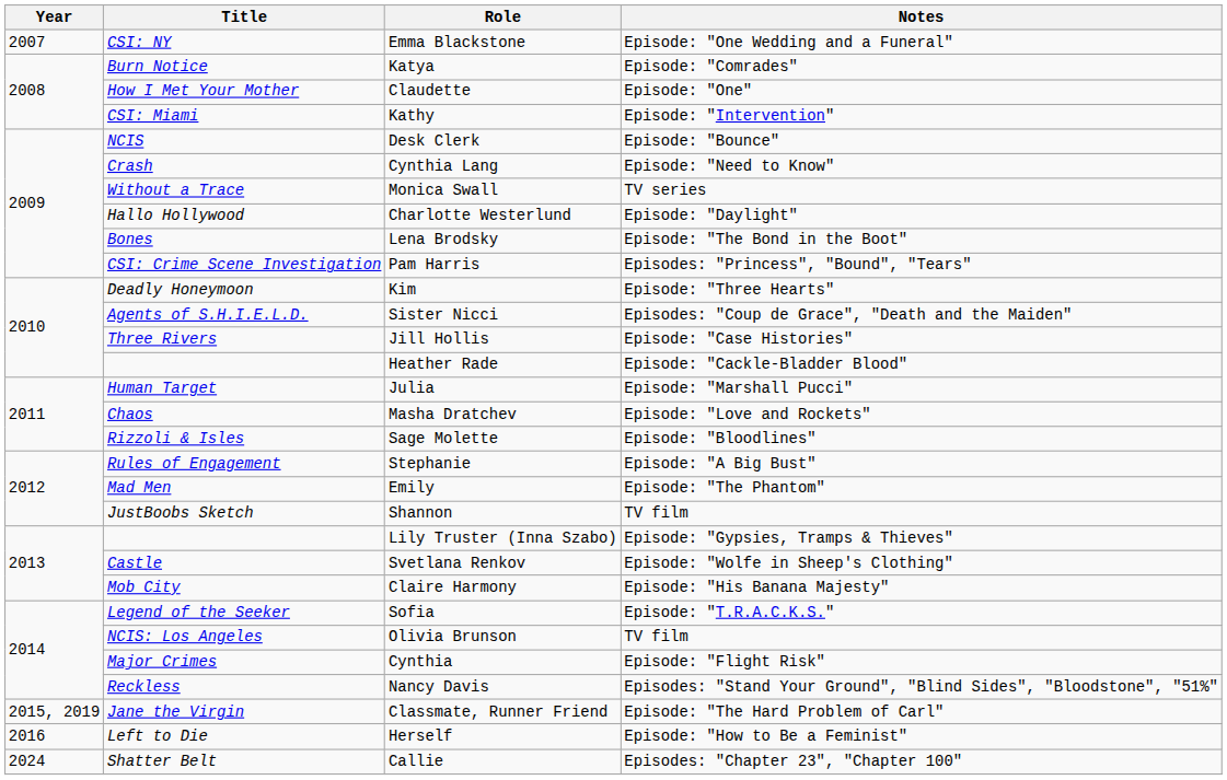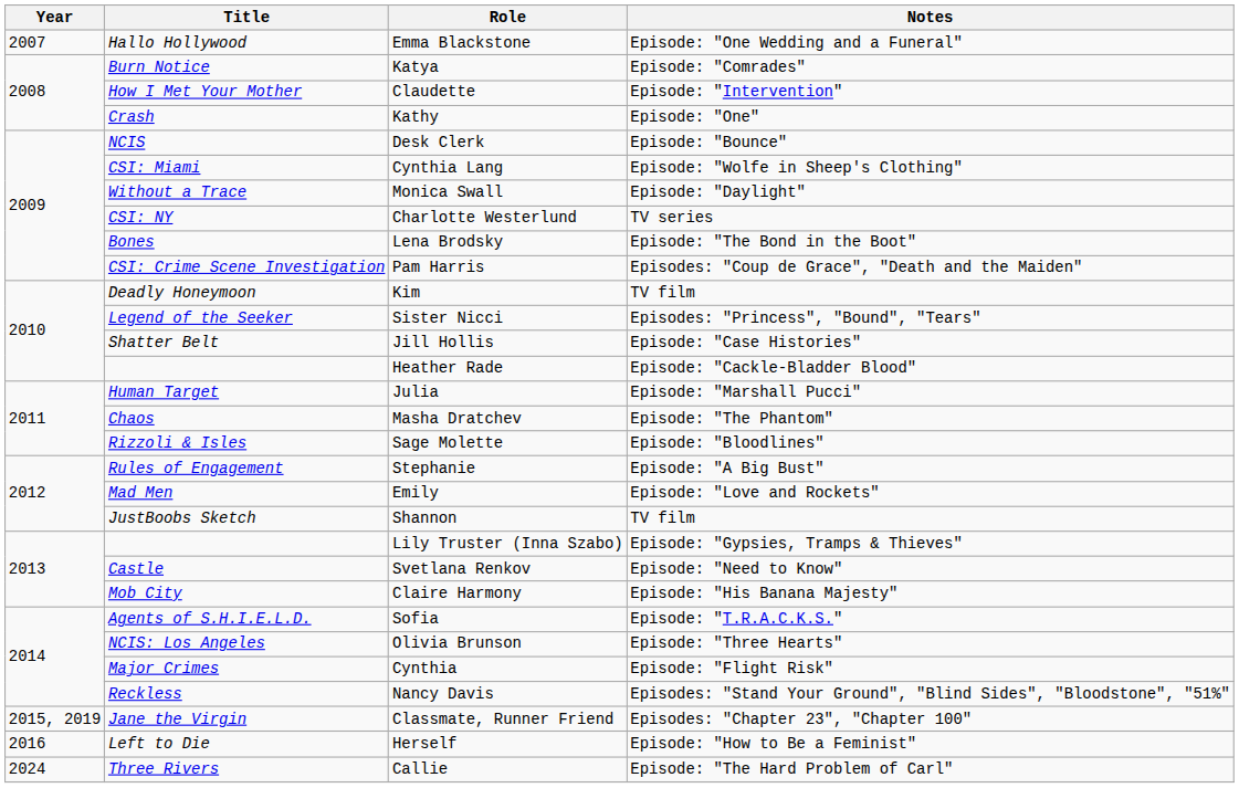 <table class="wikitable sortable">
 <tr>
 <th>Year</th>
 <th>Title</th>
 <th>Role</th>
 <th class="unsortable">Notes</th>
 </tr>
 <tr>
 <td>2007</td>
-<td><em><a href='#'>CSI: NY</a></em></td>
+<td><em>Hallo Hollywood</em></td>
 <td>Emma Blackstone</td>
 <td>Episode: "One Wedding and a Funeral"</td>
 </tr>
 <tr>
 <td rowspan="3">2008</td>
 <td><em><a href='#'>Burn Notice</a></em></td>
 <td>Katya</td>
 <td>Episode: "Comrades"</td>
 </tr>
 <tr>
 <td><em><a href='#'>How I Met Your Mother</a></em></td>
 <td>Claudette</td>
-<td>Episode: "One"</td>
+<td>Episode: "<a href='#'>Intervention</a>"</td>
 </tr>
 <tr>
-<td><em><a href='#'>CSI: Miami</a></em></td>
+<td><em><a href='#'>Crash</a></em></td>
 <td>Kathy</td>
-<td>Episode: "<a href='#'>Intervention</a>"</td>
+<td>Episode: "One"</td>
 </tr>
 <tr>
 <td rowspan="6">2009</td>
 <td><em><a href='#'>NCIS</a></em></td>
 <td>Desk Clerk</td>
 <td>Episode: "Bounce"</td>
 </tr>
 <tr>
-<td><em><a href='#'>Crash</a></em></td>
+<td><em><a href='#'>CSI: Miami</a></em></td>
 <td>Cynthia Lang</td>
-<td>Episode: "Need to Know"</td>
+<td>Episode: "Wolfe in Sheep's Clothing"</td>
 </tr>
 <tr>
 <td><em><a href='#'>Without a Trace</a></em></td>
 <td>Monica Swall</td>
-<td>TV series</td>
+<td>Episode: "Daylight"</td>
 </tr>
 <tr>
-<td><em>Hallo Hollywood</em></td>
+<td><em><a href='#'>CSI: NY</a></em></td>
 <td>Charlotte Westerlund</td>
-<td>Episode: "Daylight"</td>
+<td>TV series</td>
 </tr>
 <tr>
 <td><em><a href='#'>Bones</a></em></td>
 <td>Lena Brodsky</td>
 <td>Episode: "The Bond in the Boot"</td>
 </tr>
 <tr>
 <td><em><a href='#'>CSI: Crime Scene Investigation</a></em></td>
 <td>Pam Harris</td>
-<td>Episodes: "Princess", "Bound", "Tears"</td>
+<td>Episodes: "Coup de Grace", "Death and the Maiden"</td>
 </tr>
 <tr>
 <td rowspan="4">2010</td>
 <td><em>Deadly Honeymoon</em></td>
 <td>Kim</td>
-<td>Episode: "Three Hearts"</td>
+<td>TV film</td>
 </tr>
 <tr>
-<td><em><a href='#'>Agents of S.H.I.E.L.D.</a></em></td>
+<td><em><a href='#'>Legend of the Seeker</a></em></td>
 <td>Sister Nicci</td>
-<td>Episodes: "Coup de Grace", "Death and the Maiden"</td>
+<td>Episodes: "Princess", "Bound", "Tears"</td>
 </tr>
 <tr>
-<td><em><a href='#'>Three Rivers</a></em></td>
+<td><em>Shatter Belt</em></td>
 <td>Jill Hollis</td>
 <td>Episode: "Case Histories"</td>
 </tr>
 <tr>
 <td><em></em></td>
 <td>Heather Rade</td>
 <td>Episode: "Cackle-Bladder Blood"</td>
 </tr>
 <tr>
 <td rowspan="3">2011</td>
 <td><em><a href='#'>Human Target</a></em></td>
 <td>Julia</td>
 <td>Episode: "Marshall Pucci"</td>
 </tr>
 <tr>
 <td><em><a href='#'>Chaos</a></em></td>
 <td>Masha Dratchev</td>
-<td>Episode: "Love and Rockets"</td>
+<td>Episode: "The Phantom"</td>
 </tr>
 <tr>
 <td><em><a href='#'>Rizzoli & Isles</a></em></td>
 <td>Sage Molette</td>
 <td>Episode: "Bloodlines"</td>
 </tr>
 <tr>
 <td rowspan="3">2012</td>
 <td><em><a href='#'>Rules of Engagement</a></em></td>
 <td>Stephanie</td>
 <td>Episode: "A Big Bust"</td>
 </tr>
 <tr>
 <td><em><a href='#'>Mad Men</a></em></td>
 <td>Emily</td>
-<td>Episode: "The Phantom"</td>
+<td>Episode: "Love and Rockets"</td>
 </tr>
 <tr>
 <td><em>JustBoobs Sketch</em></td>
 <td>Shannon</td>
 <td>TV film</td>
 </tr>
 <tr>
 <td rowspan="3">2013</td>
 <td><em></em></td>
 <td>Lily Truster (Inna Szabo)</td>
 <td>Episode: "Gypsies, Tramps & Thieves"</td>
 </tr>
 <tr>
 <td><em><a href='#'>Castle</a></em></td>
 <td>Svetlana Renkov</td>
-<td>Episode: "Wolfe in Sheep's Clothing"</td>
+<td>Episode: "Need to Know"</td>
 </tr>
 <tr>
 <td><em><a href='#'>Mob City</a></em></td>
 <td>Claire Harmony</td>
 <td>Episode: "His Banana Majesty"</td>
 </tr>
 <tr>
 <td rowspan="4">2014</td>
-<td><em><a href='#'>Legend of the Seeker</a></em></td>
+<td><em><a href='#'>Agents of S.H.I.E.L.D.</a></em></td>
 <td>Sofia</td>
 <td>Episode: "<a href='#'>T.R.A.C.K.S.</a>"</td>
 </tr>
 <tr>
 <td><em><a href='#'>NCIS: Los Angeles</a></em></td>
 <td>Olivia Brunson</td>
-<td>TV film</td>
+<td>Episode: "Three Hearts"</td>
 </tr>
 <tr>
 <td><em><a href='#'>Major Crimes</a></em></td>
 <td>Cynthia</td>
 <td>Episode: "Flight Risk"</td>
 </tr>
 <tr>
 <td><em><a href='#'>Reckless</a></em></td>
 <td>Nancy Davis</td>
 <td>Episodes: "Stand Your Ground", "Blind Sides", "Bloodstone", "51%"</td>
 </tr>
 <tr>
 <td>2015, 2019</td>
 <td><em><a href='#'>Jane the Virgin</a></em></td>
 <td>Classmate, Runner Friend</td>
-<td>Episode: "The Hard Problem of Carl"</td>
+<td>Episodes: "Chapter 23", "Chapter 100"</td>
 </tr>
 <tr>
 <td>2016</td>
 <td><em>Left to Die</em></td>
 <td>Herself</td>
 <td>Episode: "How to Be a Feminist"</td>
 </tr>
 <tr>
 <td>2024</td>
-<td><em>Shatter Belt</em></td>
+<td><em><a href='#'>Three Rivers</a></em></td>
 <td>Callie</td>
-<td>Episodes: "Chapter 23", "Chapter 100"</td>
+<td>Episode: "The Hard Problem of Carl"</td>
 </tr>
 <tr>
 </tr>
 </table>
